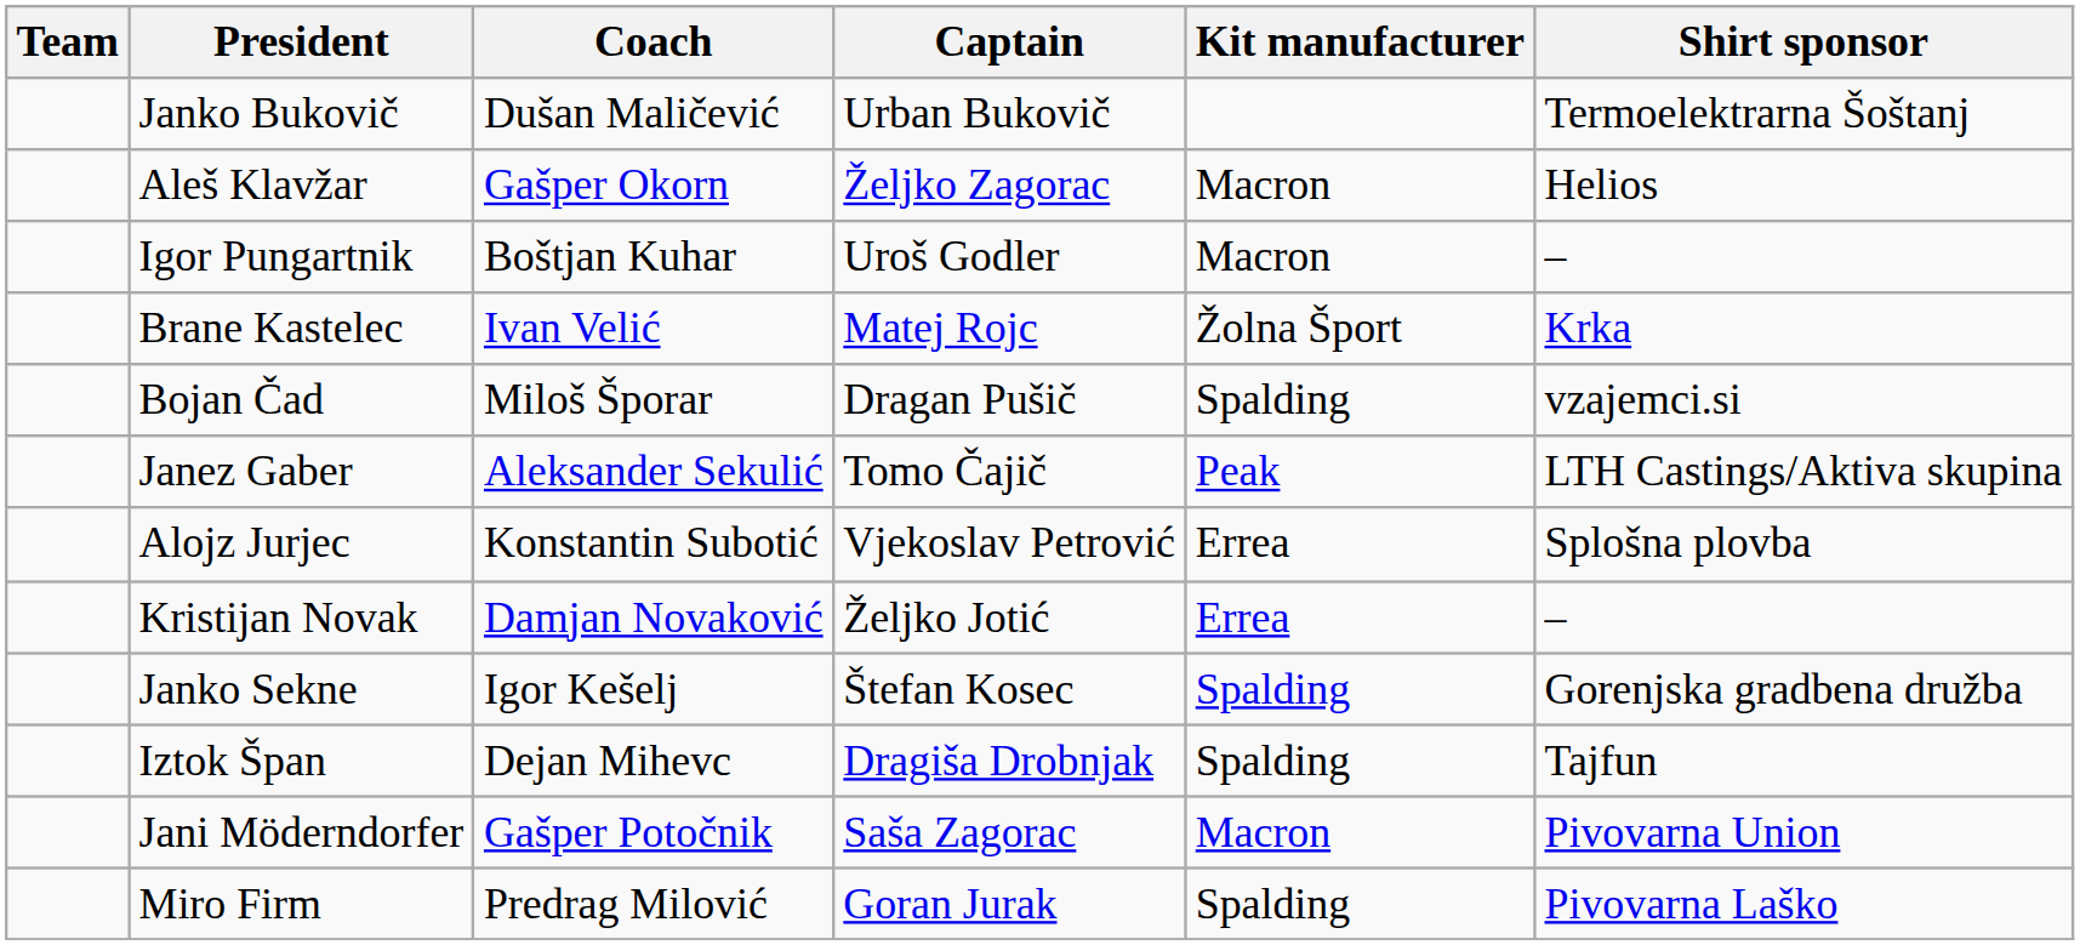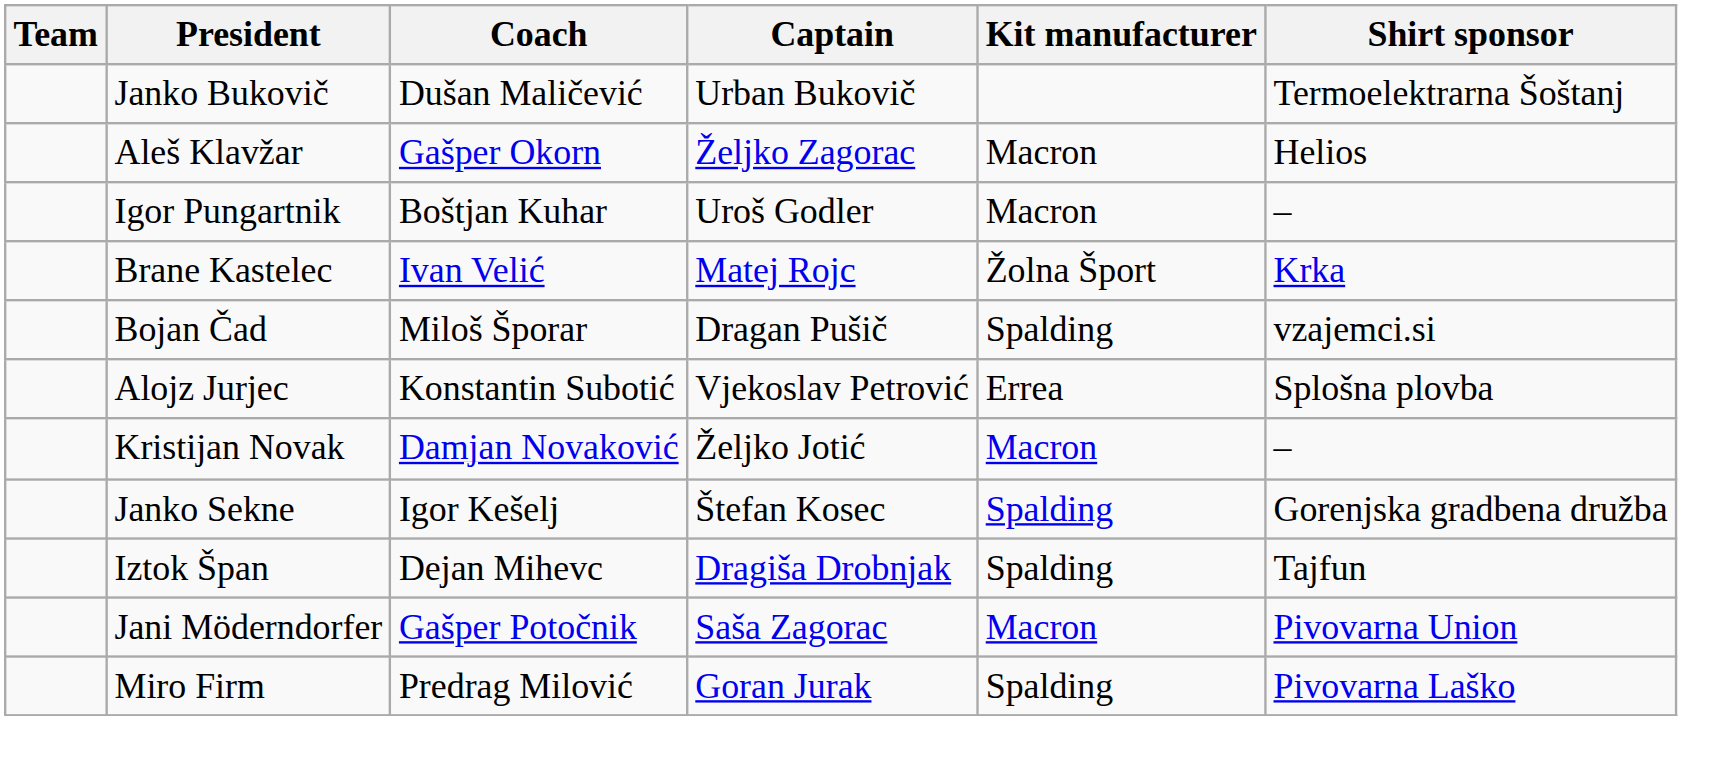 <table class="wikitable sortable" style="font-size:95%; text-align: left;">
 <tr>
 <th>Team</th>
 <th>President</th>
 <th>Coach</th>
 <th>Captain</th>
 <th>Kit manufacturer</th>
 <th>Shirt sponsor</th>
 </tr>
 <tr>
 <td></td>
 <td> Janko Bukovič</td>
 <td> Dušan Maličević</td>
 <td> Urban Bukovič</td>
 <td></td>
 <td>Termoelektrarna Šoštanj</td>
 </tr>
 <tr>
 <td></td>
 <td> Aleš Klavžar</td>
 <td> <a href='#'>Gašper Okorn</a></td>
 <td> <a href='#'>Željko Zagorac</a></td>
 <td>Macron</td>
 <td>Helios</td>
 </tr>
 <tr>
 <td></td>
 <td> Igor Pungartnik</td>
 <td> Boštjan Kuhar</td>
 <td> Uroš Godler</td>
 <td>Macron</td>
 <td>–</td>
 </tr>
 <tr>
 <td></td>
 <td> Brane Kastelec</td>
 <td> <a href='#'>Ivan Velić</a></td>
 <td> <a href='#'>Matej Rojc</a></td>
 <td>Žolna Šport</td>
 <td><a href='#'>Krka</a></td>
 </tr>
 <tr>
 <td></td>
 <td> Bojan Čad</td>
 <td> Miloš Šporar</td>
 <td> Dragan Pušič</td>
 <td>Spalding</td>
 <td>vzajemci.si</td>
 </tr>
 <tr>
 <td></td>
-<td> Janez Gaber</td>
-<td> <a href='#'>Aleksander Sekulić</a></td>
-<td> Tomo Čajič</td>
-<td><a href='#'>Peak</a></td>
-<td>LTH Castings/Aktiva skupina</td>
-</tr>
-<tr>
-<td></td>
 <td> Alojz Jurjec</td>
 <td> Konstantin Subotić</td>
 <td> Vjekoslav Petrović</td>
 <td>Errea</td>
 <td>Splošna plovba</td>
 </tr>
 <tr>
 <td></td>
 <td> Kristijan Novak</td>
 <td> <a href='#'>Damjan Novaković</a></td>
 <td> Željko Jotić</td>
-<td><a href='#'>Errea</a></td>
+<td><a href='#'>Macron</a></td>
 <td>–</td>
 </tr>
 <tr>
 <td></td>
 <td> Janko Sekne</td>
 <td> Igor Kešelj</td>
 <td> Štefan Kosec</td>
 <td><a href='#'>Spalding</a></td>
 <td>Gorenjska gradbena družba</td>
 </tr>
 <tr>
 <td></td>
 <td> Iztok Špan</td>
 <td> Dejan Mihevc</td>
 <td> <a href='#'>Dragiša Drobnjak</a></td>
 <td>Spalding</td>
 <td>Tajfun</td>
 </tr>
 <tr>
 <td></td>
 <td> Jani Möderndorfer</td>
 <td> <a href='#'>Gašper Potočnik</a></td>
 <td> <a href='#'>Saša Zagorac</a></td>
 <td><a href='#'>Macron</a></td>
 <td><a href='#'>Pivovarna Union</a></td>
 </tr>
 <tr>
 <td></td>
 <td> Miro Firm</td>
 <td> Predrag Milović</td>
 <td> <a href='#'>Goran Jurak</a></td>
 <td>Spalding</td>
 <td><a href='#'>Pivovarna Laško</a></td>
 </tr>
 <tr>
 </tr>
 </table>
